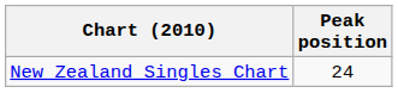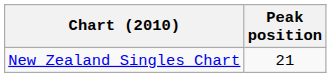 <table class="wikitable sortable">
 <tr>
 <th>Chart (2010)</th>
 <th>Peak<br>position</th>
 </tr>
 <tr>
 <td><a href='#'>New Zealand Singles Chart</a></td>
-<td style="text-align:center;">24</td>
+<td style="text-align:center;">21</td>
 </tr>
 </table>
